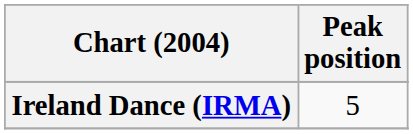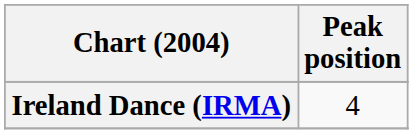 <table class="wikitable sortable plainrowheaders" style="text-align:center">
 <tr>
 <th scope="col">Chart (2004)</th>
 <th scope="col">Peak<br>position</th>
 </tr>
 <tr>
 </tr>
 <tr>
 <th scope="row">Ireland Dance (<a href='#'>IRMA</a>)</th>
-<td>5</td>
+<td>4</td>
 </tr>
 <tr>
 </tr>
 <tr>
 </tr>
 <tr>
 </tr>
 </table>
